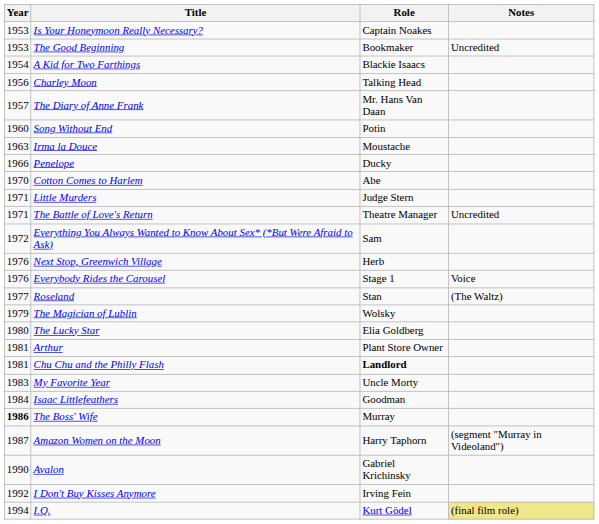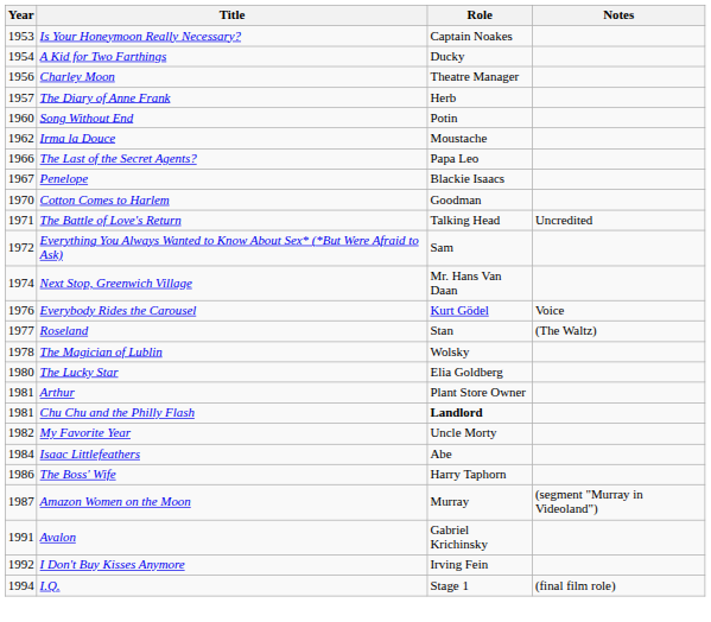 <table class="wikitable sortable">
 <tr>
 <th>Year</th>
 <th>Title</th>
 <th>Role</th>
 <th class="unsortable">Notes</th>
 </tr>
 <tr>
 <td>1953</td>
 <td><em><a href='#'>Is Your Honeymoon Really Necessary?</a></em></td>
 <td>Captain Noakes</td>
 <td></td>
 </tr>
 <tr>
-<td>1953</td>
-<td data-sort-value="Good Beginning, The"><em><a href='#'>The Good Beginning</a></em></td>
-<td>Bookmaker</td>
-<td>Uncredited</td>
-</tr>
-<tr>
 <td>1954</td>
 <td data-sort-value="Kid for Two Farthings, A"><em><a href='#'>A Kid for Two Farthings</a></em></td>
-<td>Blackie Isaacs</td>
+<td>Ducky</td>
 <td></td>
 </tr>
 <tr>
 <td>1956</td>
 <td><em><a href='#'>Charley Moon</a></em></td>
-<td>Talking Head</td>
+<td>Theatre Manager</td>
 <td></td>
 </tr>
 <tr>
 <td>1957</td>
 <td data-sort-value="Diary of Anne Frank, The"><em><a href='#'>The Diary of Anne Frank</a></em></td>
-<td>Mr. Hans Van Daan</td>
+<td>Herb</td>
 <td></td>
 </tr>
 <tr>
 <td>1960</td>
 <td><em><a href='#'>Song Without End</a></em></td>
 <td>Potin</td>
 <td></td>
 </tr>
 <tr>
-<td>1963</td>
+<td>1962</td>
 <td><em><a href='#'>Irma la Douce</a></em></td>
 <td>Moustache</td>
 <td></td>
 </tr>
 <tr>
 <td>1966</td>
+<td data-sort-value="Last of the Secret Agents?, The"><em><a href='#'>The Last of the Secret Agents?</a></em></td>
+<td>Papa Leo</td>
+<td></td>
+</tr>
+<tr>
+<td>1967</td>
 <td><em><a href='#'>Penelope</a></em></td>
-<td>Ducky</td>
+<td>Blackie Isaacs</td>
 <td></td>
 </tr>
 <tr>
 <td>1970</td>
 <td><em><a href='#'>Cotton Comes to Harlem</a></em></td>
-<td>Abe</td>
-<td></td>
-</tr>
-<tr>
-<td>1971</td>
-<td><em><a href='#'>Little Murders</a></em></td>
-<td>Judge Stern</td>
+<td>Goodman</td>
 <td></td>
 </tr>
 <tr>
 <td>1971</td>
 <td data-sort-value="Battle of Love's Return, The"><em><a href='#'>The Battle of Love's Return</a></em></td>
-<td>Theatre Manager</td>
+<td>Talking Head</td>
 <td>Uncredited</td>
 </tr>
 <tr>
 <td>1972</td>
 <td><em><a href='#'>Everything You Always Wanted to Know About Sex* (*But Were Afraid to Ask)</a></em></td>
 <td>Sam</td>
 <td></td>
 </tr>
 <tr>
-<td>1976</td>
+<td>1974</td>
 <td><em><a href='#'>Next Stop, Greenwich Village</a></em></td>
-<td>Herb</td>
+<td>Mr. Hans Van Daan</td>
 <td></td>
 </tr>
 <tr>
 <td>1976</td>
 <td><em><a href='#'>Everybody Rides the Carousel</a></em></td>
-<td>Stage 1</td>
+<td><a href='#'>Kurt Gödel</a></td>
 <td>Voice</td>
 </tr>
 <tr>
 <td>1977</td>
 <td><em><a href='#'>Roseland</a></em></td>
 <td>Stan</td>
 <td>(The Waltz)</td>
 </tr>
 <tr>
-<td>1979</td>
+<td>1978</td>
 <td data-sort-value="Magician of Lublin, The"><em><a href='#'>The Magician of Lublin</a></em></td>
 <td>Wolsky</td>
 <td></td>
 </tr>
 <tr>
 <td>1980</td>
 <td data-sort-value="Lucky Star, The"><em><a href='#'>The Lucky Star</a></em></td>
 <td>Elia Goldberg</td>
 <td></td>
 </tr>
 <tr>
 <td>1981</td>
 <td><em><a href='#'>Arthur</a></em></td>
 <td>Plant Store Owner</td>
 <td></td>
 </tr>
 <tr>
 <td>1981</td>
 <td><em><a href='#'>Chu Chu and the Philly Flash</a></em></td>
 <td><strong>Landlord</strong></td>
 <td></td>
 </tr>
 <tr>
-<td>1983</td>
+<td>1982</td>
 <td><em><a href='#'>My Favorite Year</a></em></td>
 <td>Uncle Morty</td>
 <td></td>
 </tr>
 <tr>
 <td>1984</td>
 <td><em><a href='#'>Isaac Littlefeathers</a></em></td>
-<td>Goodman</td>
+<td>Abe</td>
 <td></td>
 </tr>
 <tr>
-<td><strong>1986</strong></td>
+<td>1986</td>
 <td data-sort-value="Boss' Wife, The"><em><a href='#'>The Boss' Wife</a></em></td>
-<td>Murray</td>
+<td>Harry Taphorn</td>
 <td></td>
 </tr>
 <tr>
 <td>1987</td>
 <td><em><a href='#'>Amazon Women on the Moon</a></em></td>
-<td>Harry Taphorn</td>
+<td>Murray</td>
 <td>(segment "Murray in Videoland")</td>
 </tr>
 <tr>
-<td>1990</td>
+<td>1991</td>
 <td><em><a href='#'>Avalon</a></em></td>
 <td>Gabriel Krichinsky</td>
 <td></td>
 </tr>
 <tr>
 <td>1992</td>
 <td><em><a href='#'>I Don't Buy Kisses Anymore</a></em></td>
 <td>Irving Fein</td>
 <td></td>
 </tr>
 <tr>
 <td>1994</td>
 <td><em><a href='#'>I.Q.</a></em></td>
-<td><a href='#'>Kurt Gödel</a></td>
-<td style="background: khaki;">(final film role)</td>
+<td>Stage 1</td>
+<td>(final film role)</td>
 </tr>
 </table>
